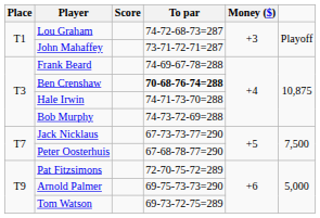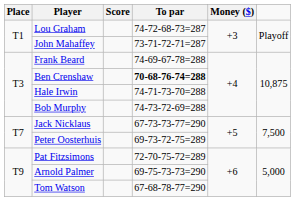 <table class=wikitable>
 <tr>
 <th>Place</th>
 <th>Player</th>
 <th>Score</th>
 <th>To par</th>
 <th>Money (<a href='#'>$</a>)</th>
 </tr>
 <tr>
 <td align=center rowspan=2>T1</td>
 <td><a href='#'>Lou Graham</a></td>
 <td></td>
 <td>74-72-68-73=287</td>
 <td rowspan=2 align=center>+3</td>
 <td align=center rowspan=2>Playoff</td>
 </tr>
 <tr>
 <td><a href='#'>John Mahaffey</a></td>
 <td></td>
 <td>73-71-72-71=287</td>
 </tr>
 <tr>
 <td rowspan=4 align=center>T3</td>
 <td><a href='#'>Frank Beard</a></td>
 <td></td>
 <td>74-69-67-78=288</td>
 <td rowspan=4 align=center>+4</td>
 <td rowspan=4 align=center>10,875</td>
 </tr>
 <tr>
 <td><a href='#'>Ben Crenshaw</a></td>
 <td></td>
 <td><strong>70-68-76-74=288</strong></td>
 </tr>
 <tr>
 <td><a href='#'>Hale Irwin</a></td>
 <td></td>
 <td>74-71-73-70=288</td>
 </tr>
 <tr>
 <td><a href='#'>Bob Murphy</a></td>
 <td></td>
 <td>74-73-72-69=288</td>
 </tr>
 <tr>
 <td rowspan=2 align=center>T7</td>
 <td><a href='#'>Jack Nicklaus</a></td>
 <td></td>
 <td>67-73-73-77=290</td>
 <td rowspan=2 align=center>+5</td>
 <td rowspan=2 align=center>7,500</td>
 </tr>
 <tr>
 <td><a href='#'>Peter Oosterhuis</a></td>
 <td></td>
-<td>67-68-78-77=290</td>
+<td>69-73-72-75=289</td>
 </tr>
 <tr>
 <td rowspan=3 align=center>T9</td>
 <td><a href='#'>Pat Fitzsimons</a></td>
 <td></td>
 <td>72-70-75-72=289</td>
 <td rowspan=3 align=center>+6</td>
 <td rowspan=3 align=center>5,000</td>
 </tr>
 <tr>
 <td><a href='#'>Arnold Palmer</a></td>
 <td></td>
 <td>69-75-73-73=290</td>
 </tr>
 <tr>
 <td><a href='#'>Tom Watson</a></td>
 <td></td>
-<td>69-73-72-75=289</td>
+<td>67-68-78-77=290</td>
 </tr>
 </table>
